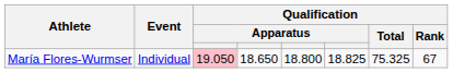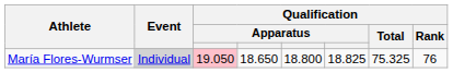 <table class="wikitable" style="font-size:90%">
 <tr>
 <th rowspan=3>Athlete</th>
 <th rowspan=3>Event</th>
 <th colspan=6>Qualification</th>
 </tr>
 <tr style="font-size:95%">
 <th colspan=4>Apparatus</th>
 <th rowspan=2>Total</th>
 <th rowspan=2>Rank</th>
 </tr>
 <tr style="font-size:95%">
 <th></th>
 <th></th>
 <th></th>
 <th></th>
 </tr>
 <tr align=center>
 <td align=left><a href='#'>María Flores-Wurmser</a></td>
-<td align=left><a href='#'>Individual</a></td>
+<td align=left style="background: lightgrey;"><a href='#'>Individual</a></td>
 <td style="background: pink;">19.050</td>
 <td>18.650</td>
 <td>18.800</td>
 <td>18.825</td>
 <td>75.325</td>
-<td>67</td>
+<td>76</td>
 </tr>
 </table>
